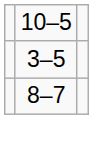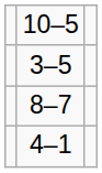 <table class="wikitable">
 <tr>
 <td align=center><strong></strong></td>
 <td align=center>10–5</td>
 <td align=center></td>
 </tr>
 <tr>
 <td align=center></td>
 <td align=center>3–5</td>
 <td align=center><strong></strong></td>
 </tr>
 <tr>
 <td align=center><strong></strong></td>
 <td align=center>8–7</td>
 <td align=center></td>
 </tr>
+<tr>
+<td align=center><strong></strong></td>
+<td align=center>4–1</td>
+<td align=center></td>
+</tr>
 </table>
